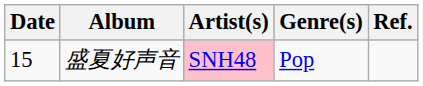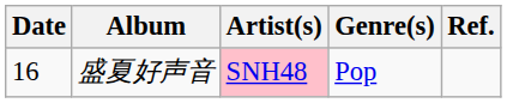 <table class="wikitable">
 <tr>
 <th>Date</th>
 <th>Album</th>
 <th>Artist(s)</th>
 <th>Genre(s)</th>
 <th>Ref.</th>
 </tr>
 <tr>
-<td>15</td>
+<td>16</td>
 <td><em>盛夏好声音</em></td>
 <td style="background: pink;"><a href='#'>SNH48</a></td>
 <td><a href='#'>Pop</a></td>
 <td></td>
 </tr>
 </table>
